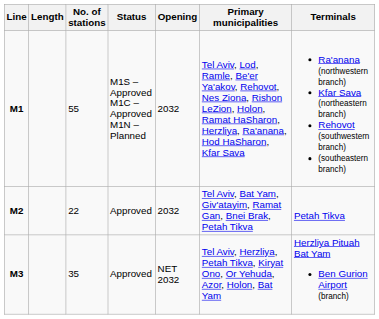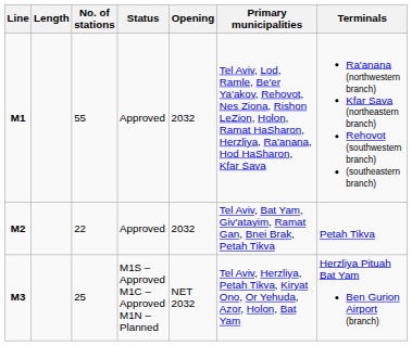 <table class="wikitable">
 <tr>
 <th>Line</th>
 <th>Length</th>
 <th>No. of<br>stations</th>
 <th>Status</th>
 <th>Opening</th>
 <th>Primary<br>municipalities</th>
 <th>Terminals</th>
 </tr>
 <tr>
 <td style="text-align: center"><strong>M1</strong></td>
 <td></td>
 <td>55</td>
-<td>M1S – Approved<br>M1C – Approved<br>M1N – Planned</td>
+<td>Approved</td>
 <td> 2032</td>
 <td><a href='#'>Tel Aviv</a>, <a href='#'>Lod</a>, <a href='#'>Ramle</a>, <a href='#'>Be'er Ya'akov</a>, <a href='#'>Rehovot</a>, <a href='#'>Nes Ziona</a>, <a href='#'>Rishon LeZion</a>, <a href='#'>Holon</a>, <a href='#'>Ramat HaSharon</a>, <a href='#'>Herzliya</a>, <a href='#'>Ra'anana</a>, <a href='#'>Hod HaSharon</a>, <a href='#'>Kfar Sava</a></td>
 <td><br><ul><li><a href='#'>Ra'anana</a> <small>(northwestern branch)</small></li><li><a href='#'>Kfar Sava</a> <small>(northeastern branch)</small></li><li><a href='#'>Rehovot</a> <small>(southwestern branch)</small></li><li> <small>(southeastern branch)</small></li></ul></td>
 </tr>
 <tr>
 <td style="text-align: center"><strong>M2</strong></td>
 <td></td>
 <td>22</td>
 <td>Approved</td>
 <td> 2032</td>
 <td><a href='#'>Tel Aviv</a>, <a href='#'>Bat Yam</a>, <a href='#'>Giv'atayim</a>, <a href='#'>Ramat Gan</a>, <a href='#'>Bnei Brak</a>, <a href='#'>Petah Tikva</a></td>
 <td><br><a href='#'>Petah Tikva</a></td>
 </tr>
 <tr>
 <td style="text-align: center"><strong>M3</strong></td>
 <td></td>
-<td>35</td>
-<td>Approved</td>
+<td>25</td>
+<td>M1S – Approved<br>M1C – Approved<br>M1N – Planned</td>
 <td>NET 2032</td>
 <td><a href='#'>Tel Aviv</a>, <a href='#'>Herzliya</a>, <a href='#'>Petah Tikva</a>, <a href='#'>Kiryat Ono</a>, <a href='#'>Or Yehuda</a>, <a href='#'>Azor</a>, <a href='#'>Holon</a>, <a href='#'>Bat Yam</a></td>
 <td><a href='#'>Herzliya Pituah</a><br><a href='#'>Bat Yam</a><br><ul><li><a href='#'>Ben Gurion Airport</a> <small>(branch)</small></li></ul></td>
 </tr>
 </table>
